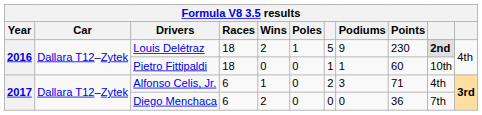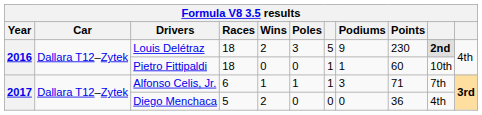 <table class="wikitable" style="font-size:85%">
 <tr>
 <th colspan=11><a href='#'>Formula V8 3.5</a> results</th>
 </tr>
 <tr>
 <th>Year</th>
 <th>Car</th>
 <th>Drivers</th>
 <th>Races</th>
 <th>Wins</th>
 <th>Poles</th>
 <th></th>
 <th>Podiums</th>
 <th>Points</th>
 <th></th>
 <th></th>
 </tr>
 <tr>
 <th rowspan=2><a href='#'>2016</a></th>
 <td rowspan=2><a href='#'>Dallara T12</a>–<a href='#'>Zytek</a></td>
 <td> <a href='#'>Louis Delétraz</a></td>
 <td>18</td>
 <td>2</td>
-<td>1</td>
+<td>3</td>
 <td>5</td>
 <td>9</td>
 <td>230</td>
 <td style="background:#dfdfdf;"><strong>2nd</strong></td>
 <td rowspan=2>4th</td>
 </tr>
 <tr>
 <td> <a href='#'>Pietro Fittipaldi</a></td>
 <td>18</td>
 <td>0</td>
 <td>0</td>
 <td>1</td>
 <td>1</td>
 <td>60</td>
 <td>10th</td>
 </tr>
 <tr>
 <th rowspan=2><a href='#'>2017</a></th>
 <td rowspan=2><a href='#'>Dallara T12</a>–<a href='#'>Zytek</a></td>
 <td> <a href='#'>Alfonso Celis, Jr.</a></td>
 <td>6</td>
 <td>1</td>
-<td>0</td>
-<td>2</td>
+<td>1</td>
+<td>1</td>
 <td>3</td>
 <td>71</td>
-<td>4th</td>
+<td>7th</td>
 <td rowspan=2 style="background:#FFDF9F;"><strong>3rd</strong></td>
 </tr>
 <tr>
 <td> <a href='#'>Diego Menchaca</a></td>
-<td>6</td>
+<td>5</td>
 <td>2</td>
 <td>0</td>
 <td>0</td>
 <td>0</td>
 <td>36</td>
-<td>7th</td>
+<td>4th</td>
 </tr>
 </table>
